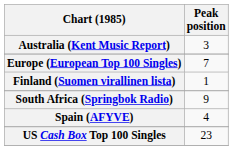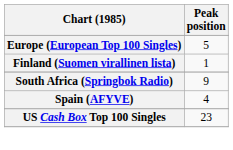 <table class="wikitable sortable plainrowheaders" style="text-align:center">
 <tr>
 <th scope="col">Chart (1985)</th>
 <th scope="col">Peak<br>position</th>
-</tr>
-<tr>
-<th scope="row">Australia (<a href='#'>Kent Music Report</a>)</th>
-<td>3</td>
 </tr>
 <tr>
 </tr>
 <tr>
 </tr>
 <tr>
 </tr>
 <tr>
 </tr>
 <tr>
 <th scope="row">Europe (<a href='#'>European Top 100 Singles</a>)</th>
-<td>7</td>
+<td>5</td>
 </tr>
 <tr>
 <th scope="row">Finland (<a href='#'>Suomen virallinen lista</a>)</th>
 <td>1</td>
 </tr>
 <tr>
 </tr>
 <tr>
 </tr>
 <tr>
 </tr>
 <tr>
 </tr>
 <tr>
 </tr>
 <tr>
 </tr>
 <tr>
 <th scope="row">South Africa (<a href='#'>Springbok Radio</a>)</th>
 <td>9</td>
 </tr>
 <tr>
 <th scope="row">Spain (<a href='#'>AFYVE</a>)</th>
 <td>4</td>
 </tr>
 <tr>
 </tr>
 <tr>
 </tr>
 <tr>
 </tr>
 <tr>
 </tr>
 <tr>
 </tr>
 <tr>
 <th scope="row">US <em><a href='#'>Cash Box</a></em> Top 100 Singles</th>
 <td>23</td>
 </tr>
 <tr>
 </tr>
 </table>
